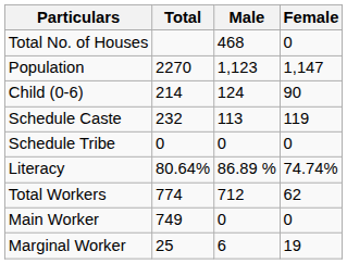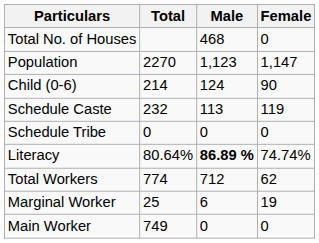 <table class="wikitable sortable">
 <tr>
 <th>Particulars</th>
 <th>Total</th>
 <th>Male</th>
 <th>Female</th>
 </tr>
 <tr>
 <td>Total No. of Houses</td>
 <td></td>
 <td>468</td>
 <td>0</td>
 </tr>
 <tr>
 <td>Population</td>
 <td>2270</td>
 <td>1,123</td>
 <td>1,147</td>
 </tr>
 <tr>
 <td>Child (0-6)</td>
 <td>214</td>
 <td>124</td>
 <td>90</td>
 </tr>
 <tr>
 <td>Schedule Caste</td>
 <td>232</td>
 <td>113</td>
 <td>119</td>
 </tr>
 <tr>
 <td>Schedule Tribe</td>
 <td>0</td>
 <td>0</td>
 <td>0</td>
 </tr>
 <tr>
 <td>Literacy</td>
 <td>80.64%</td>
-<td>86.89 %</td>
+<td><strong>86.89 %</strong></td>
 <td>74.74%</td>
 </tr>
 <tr>
 <td>Total Workers</td>
 <td>774</td>
 <td>712</td>
 <td>62</td>
 </tr>
 <tr>
+<td>Marginal Worker</td>
+<td>25</td>
+<td>6</td>
+<td>19</td>
+</tr>
+<tr>
 <td>Main Worker</td>
 <td>749</td>
 <td>0</td>
 <td>0</td>
 </tr>
-<tr>
-<td>Marginal Worker</td>
-<td>25</td>
-<td>6</td>
-<td>19</td>
-</tr>
 </table>
